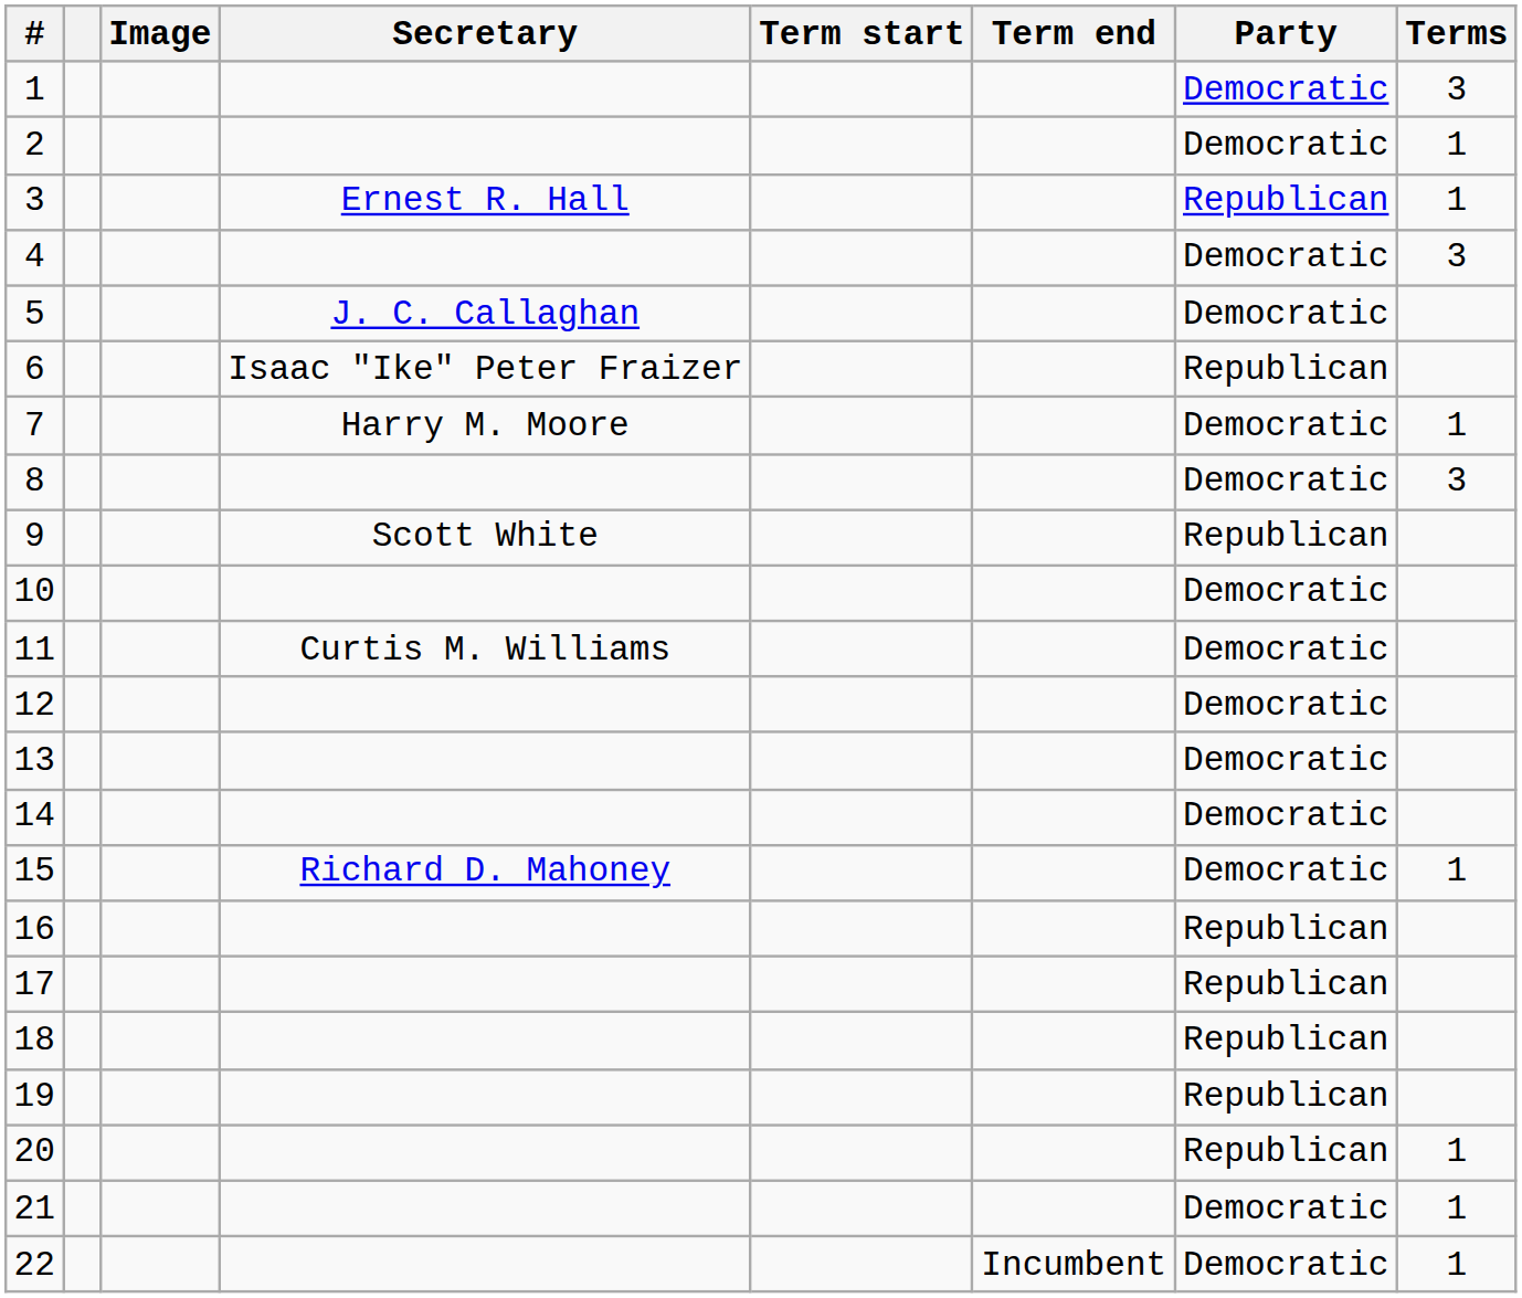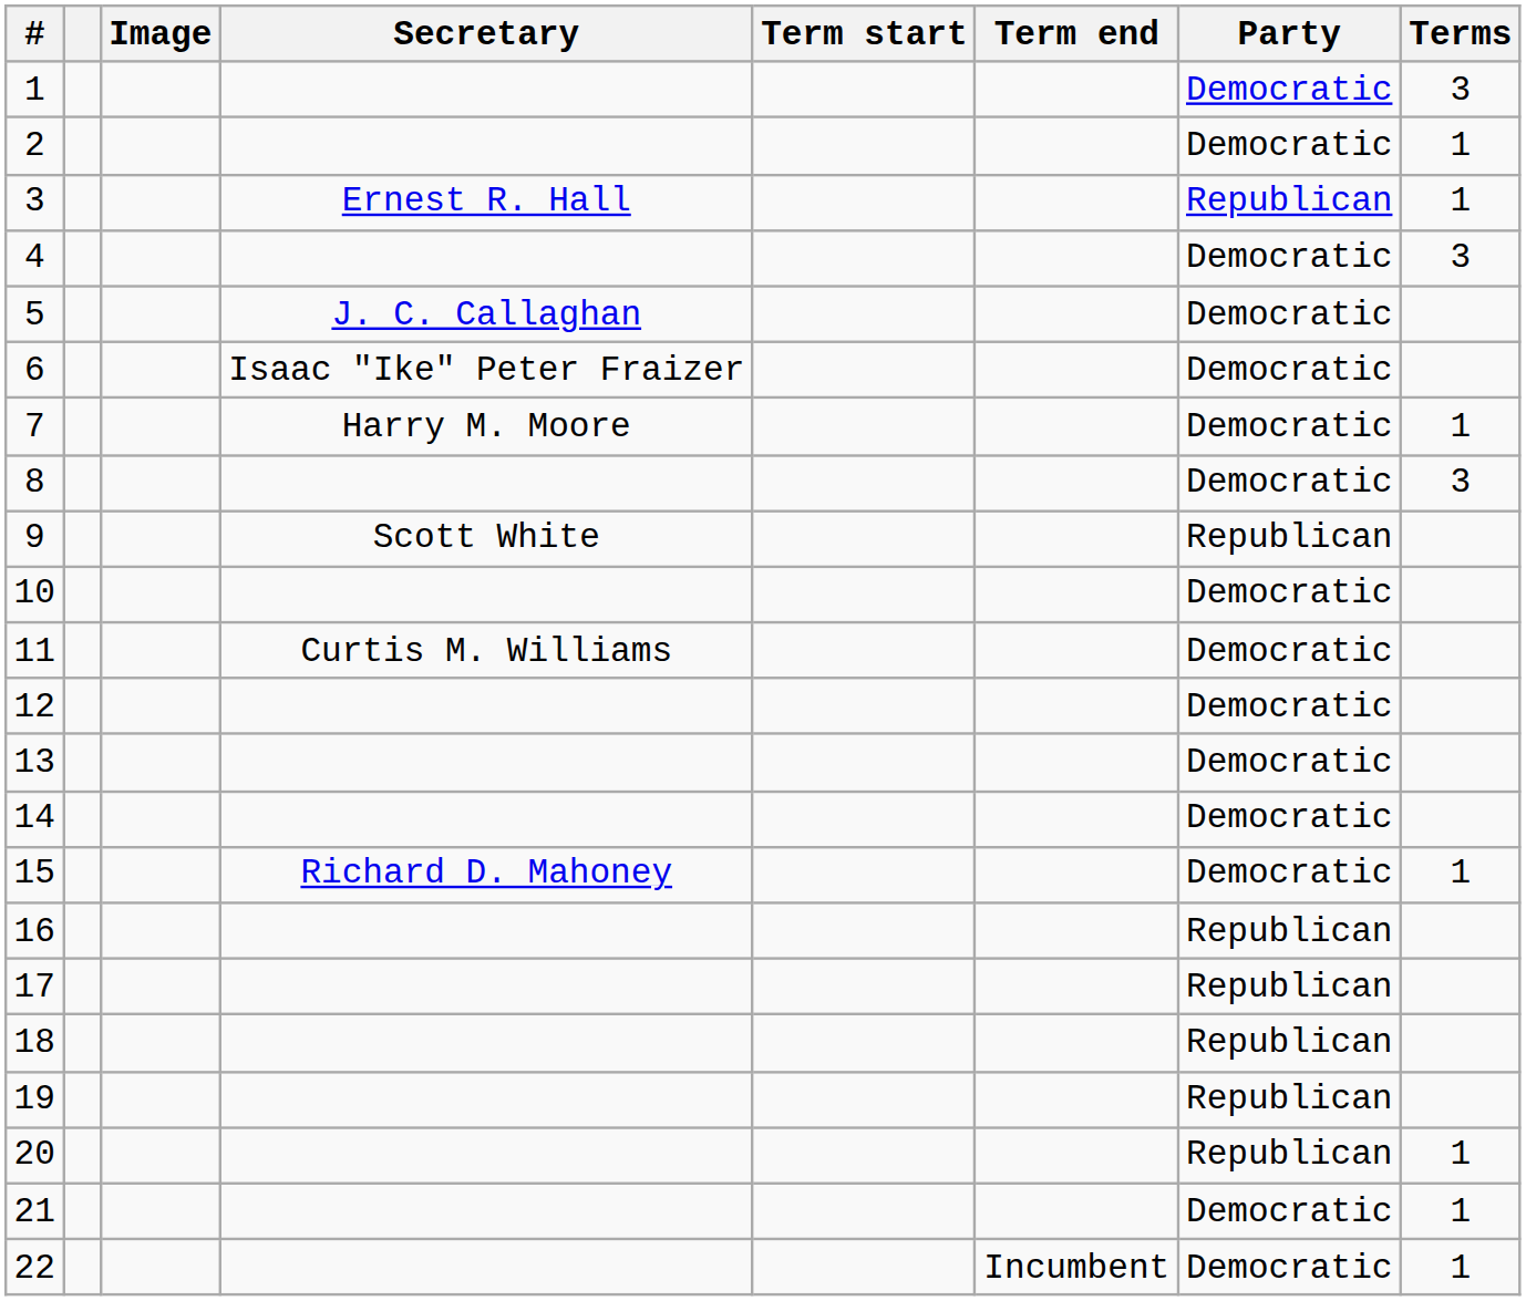 <table class="wikitable sortable" style="text-align:center;">
 <tr>
 <th>#</th>
 <th class="unsortable"> </th>
 <th class="unsortable">Image</th>
 <th class="unsortable">Secretary</th>
 <th class="unsortable">Term start</th>
 <th class="unsortable">Term end</th>
 <th class="unsortable">Party</th>
 <th class="unsortable">Terms</th>
 </tr>
 <tr>
 <td>1</td>
 <td bgcolor=> </td>
 <td></td>
 <td></td>
 <td></td>
 <td></td>
 <td><a href='#'>Democratic</a></td>
 <td>3</td>
 </tr>
 <tr>
 <td>2</td>
 <td bgcolor=></td>
 <td></td>
 <td></td>
 <td></td>
 <td></td>
 <td>Democratic</td>
 <td>1</td>
 </tr>
 <tr>
 <td>3</td>
 <td bgcolor=></td>
 <td></td>
 <td><a href='#'>Ernest R. Hall</a></td>
 <td></td>
 <td></td>
 <td><a href='#'>Republican</a></td>
 <td>1</td>
 </tr>
 <tr>
 <td>4</td>
 <td bgcolor=></td>
 <td></td>
 <td></td>
 <td></td>
 <td></td>
 <td>Democratic</td>
 <td>3</td>
 </tr>
 <tr>
 <td>5</td>
 <td bgcolor=></td>
 <td></td>
 <td><a href='#'>J. C. Callaghan</a></td>
 <td></td>
 <td></td>
 <td>Democratic</td>
 <td></td>
 </tr>
 <tr>
 <td>6</td>
 <td bgcolor=></td>
 <td></td>
 <td>Isaac "Ike" Peter Fraizer</td>
 <td></td>
 <td></td>
-<td>Republican</td>
+<td>Democratic</td>
 <td></td>
 </tr>
 <tr>
 <td>7</td>
 <td bgcolor=></td>
 <td></td>
 <td>Harry M. Moore</td>
 <td></td>
 <td></td>
 <td>Democratic</td>
 <td>1</td>
 </tr>
 <tr>
 <td>8</td>
 <td bgcolor=></td>
 <td></td>
 <td></td>
 <td></td>
 <td></td>
 <td>Democratic</td>
 <td>3</td>
 </tr>
 <tr>
 <td>9</td>
 <td bgcolor=></td>
 <td></td>
 <td>Scott White</td>
 <td></td>
 <td></td>
 <td>Republican</td>
 <td></td>
 </tr>
 <tr>
 <td>10</td>
 <td bgcolor=></td>
 <td></td>
 <td></td>
 <td></td>
 <td></td>
 <td>Democratic</td>
 <td></td>
 </tr>
 <tr>
 <td>11</td>
 <td bgcolor=></td>
 <td></td>
 <td>Curtis M. Williams</td>
 <td></td>
 <td></td>
 <td>Democratic</td>
 <td></td>
 </tr>
 <tr>
 <td>12</td>
 <td bgcolor=></td>
 <td></td>
 <td></td>
 <td></td>
 <td></td>
 <td>Democratic</td>
 <td></td>
 </tr>
 <tr>
 <td>13</td>
 <td bgcolor=></td>
 <td></td>
 <td></td>
 <td></td>
 <td></td>
 <td>Democratic</td>
 <td></td>
 </tr>
 <tr>
 <td>14</td>
 <td bgcolor=></td>
 <td></td>
 <td></td>
 <td></td>
 <td></td>
 <td>Democratic</td>
 <td></td>
 </tr>
 <tr>
 <td>15</td>
 <td bgcolor=></td>
 <td></td>
 <td><a href='#'>Richard D. Mahoney</a></td>
 <td></td>
 <td></td>
 <td>Democratic</td>
 <td>1</td>
 </tr>
 <tr>
 <td>16</td>
 <td bgcolor=></td>
 <td></td>
 <td></td>
 <td></td>
 <td></td>
 <td>Republican</td>
 <td></td>
 </tr>
 <tr>
 <td>17</td>
 <td bgcolor=></td>
 <td></td>
 <td></td>
 <td></td>
 <td></td>
 <td>Republican</td>
 <td></td>
 </tr>
 <tr>
 <td>18</td>
 <td bgcolor=></td>
 <td></td>
 <td></td>
 <td></td>
 <td></td>
 <td>Republican</td>
 <td></td>
 </tr>
 <tr>
 <td>19</td>
 <td bgcolor=></td>
 <td></td>
 <td></td>
 <td></td>
 <td></td>
 <td>Republican</td>
 <td></td>
 </tr>
 <tr>
 <td>20</td>
 <td bgcolor=></td>
 <td></td>
 <td></td>
 <td></td>
 <td></td>
 <td>Republican</td>
 <td>1</td>
 </tr>
 <tr>
 <td>21</td>
 <td bgcolor=></td>
 <td></td>
 <td></td>
 <td></td>
 <td></td>
 <td>Democratic</td>
 <td>1</td>
 </tr>
 <tr>
 <td>22</td>
 <td bgcolor=></td>
 <td></td>
 <td></td>
 <td></td>
 <td>Incumbent</td>
 <td>Democratic</td>
 <td>1</td>
 </tr>
 </table>
